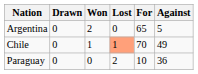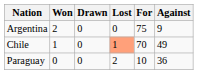 <table class="wikitable">
 <tr>
 <th>Nation</th>
+<th>Won</th>
 <th>Drawn</th>
-<th>Won</th>
 <th>Lost</th>
 <th>For</th>
 <th>Against</th>
 </tr>
 <tr>
 <td>Argentina</td>
-<td>0</td>
 <td>2</td>
 <td>0</td>
-<td>65</td>
-<td>5</td>
+<td>0</td>
+<td>75</td>
+<td>9</td>
 </tr>
 <tr>
 <td>Chile</td>
+<td>1</td>
 <td>0</td>
-<td>1</td>
 <td style="background: lightsalmon;">1</td>
 <td>70</td>
 <td>49</td>
 </tr>
 <tr>
 <td>Paraguay</td>
 <td>0</td>
 <td>0</td>
 <td>2</td>
 <td>10</td>
 <td>36</td>
 </tr>
 </table>
